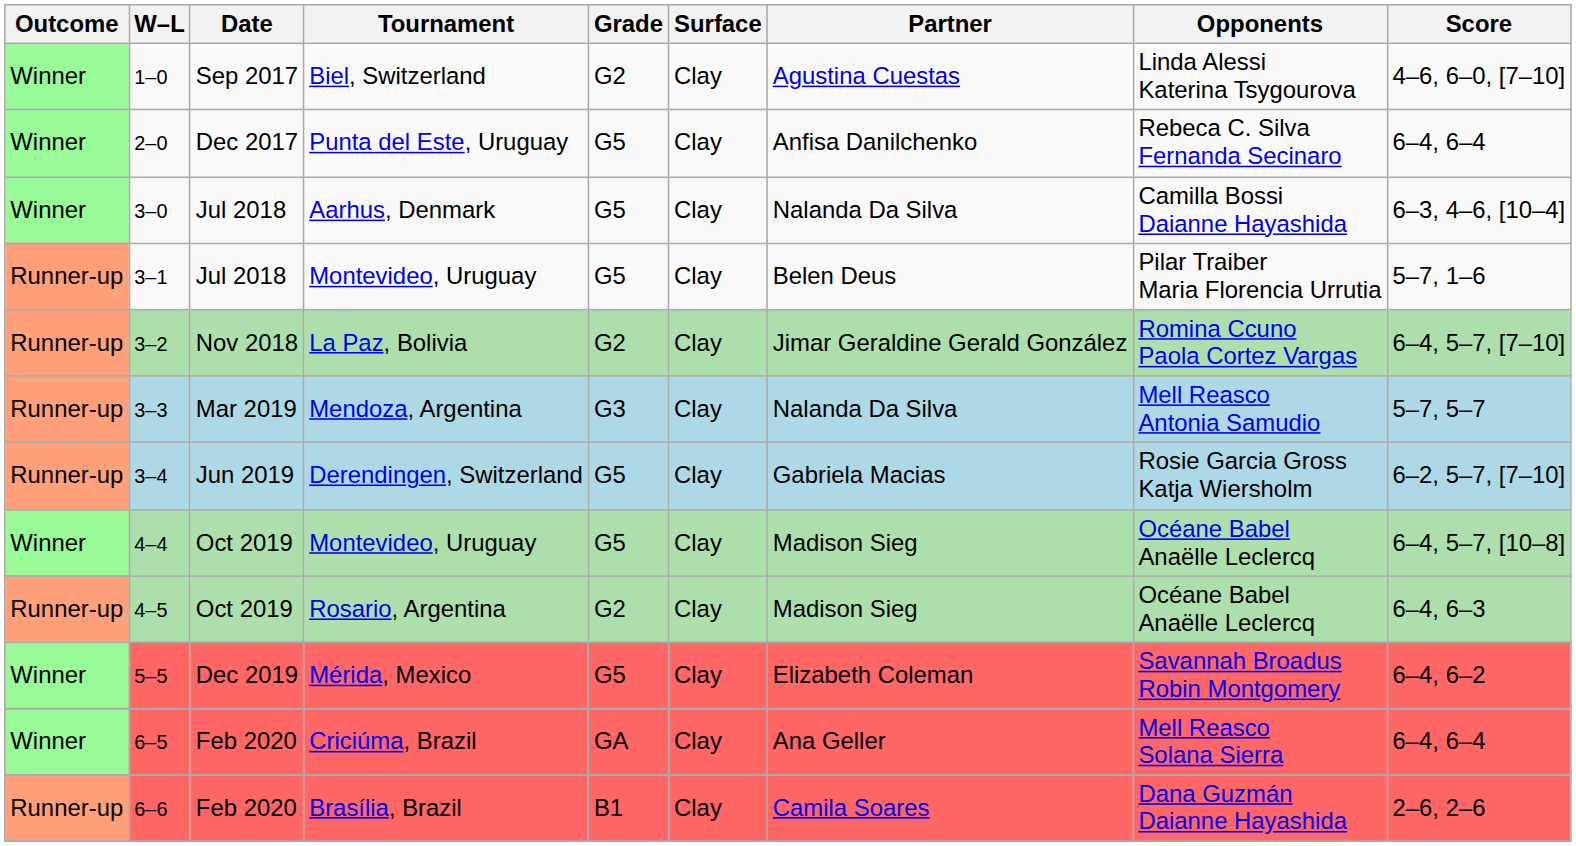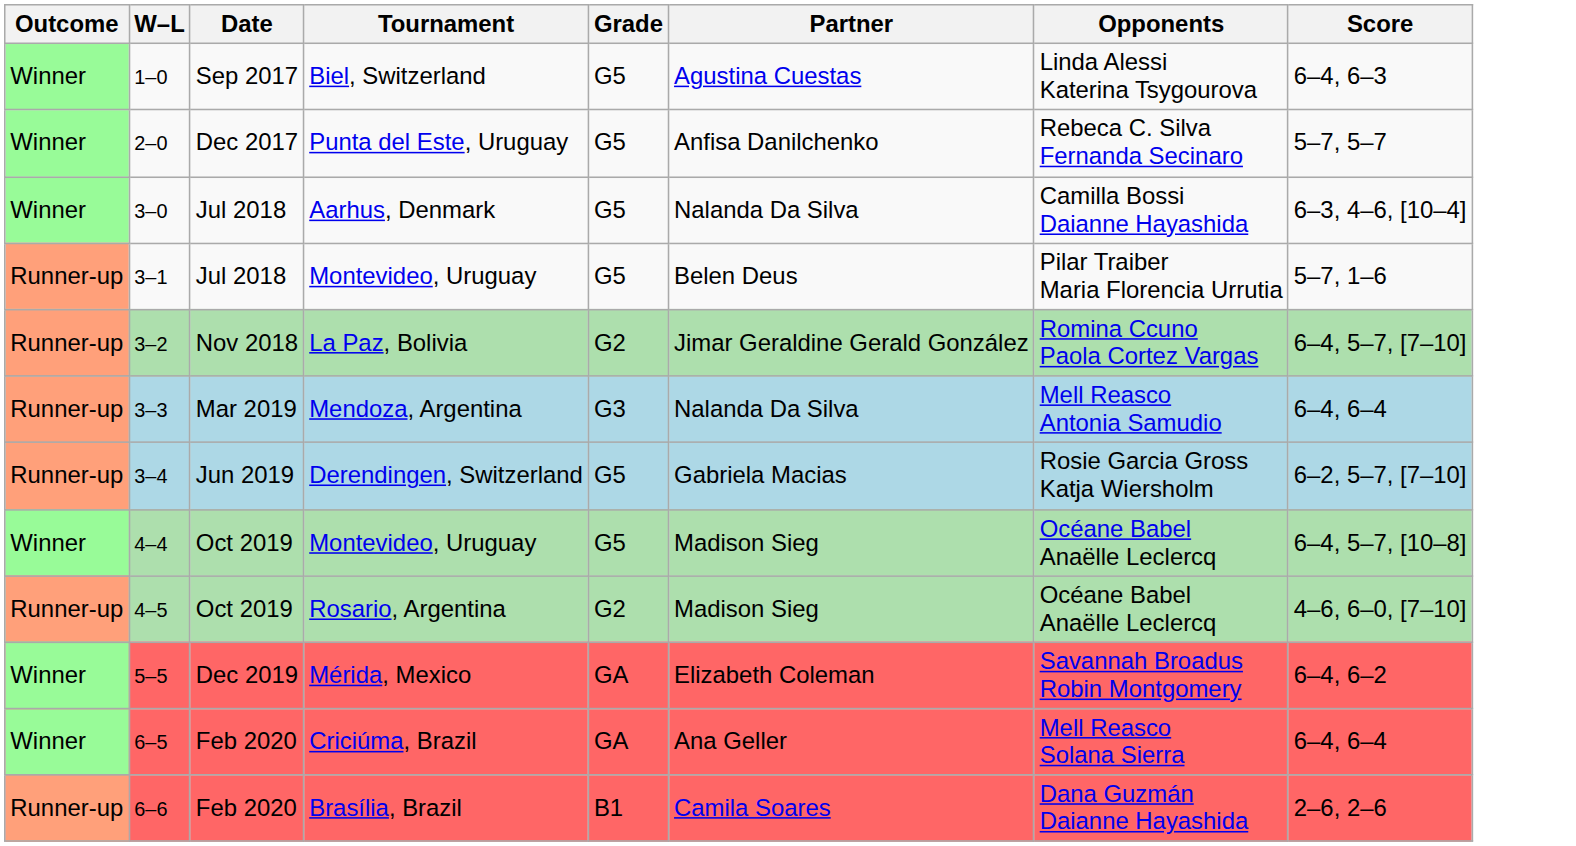 <table class="sortable wikitable" style=font-size:97%>
 <tr>
 <th>Outcome</th>
 <th class="unsortable">W–L</th>
 <th>Date</th>
 <th>Tournament</th>
 <th>Grade</th>
-<th>Surface</th>
 <th>Partner</th>
 <th>Opponents</th>
 <th>Score</th>
 </tr>
 <tr>
 <td bgcolor="98FB98">Winner</td>
 <td><small>1–0</small></td>
 <td>Sep 2017</td>
 <td><a href='#'>Biel</a>, Switzerland</td>
-<td>G2</td>
-<td>Clay</td>
+<td>G5</td>
 <td> <a href='#'>Agustina Cuestas</a></td>
 <td> Linda Alessi <br>  Katerina Tsygourova</td>
-<td>4–6, 6–0, [7–10]</td>
+<td>6–4, 6–3</td>
 </tr>
 <tr>
 <td bgcolor="98FB98">Winner</td>
 <td><small>2–0</small></td>
 <td>Dec 2017</td>
 <td><a href='#'>Punta del Este</a>, Uruguay</td>
 <td>G5</td>
-<td>Clay</td>
 <td> Anfisa Danilchenko</td>
 <td> Rebeca C. Silva <br>  <a href='#'>Fernanda Secinaro</a></td>
-<td>6–4, 6–4</td>
+<td>5–7, 5–7</td>
 </tr>
 <tr>
 <td bgcolor="98FB98">Winner</td>
 <td><small>3–0</small></td>
 <td>Jul 2018</td>
 <td><a href='#'>Aarhus</a>, Denmark</td>
 <td>G5</td>
-<td>Clay</td>
 <td> Nalanda Da Silva</td>
 <td> Camilla Bossi <br>  <a href='#'>Daianne Hayashida</a></td>
 <td>6–3, 4–6, [10–4]</td>
 </tr>
 <tr>
 <td style="background:#ffa07a;">Runner-up</td>
 <td><small>3–1</small></td>
 <td>Jul 2018</td>
 <td><a href='#'>Montevideo</a>, Uruguay</td>
 <td>G5</td>
-<td>Clay</td>
 <td> Belen Deus</td>
 <td> Pilar Traiber <br>  Maria Florencia Urrutia</td>
 <td>5–7, 1–6</td>
 </tr>
 <tr bgcolor=#ADDFAD>
 <td style="background:#ffa07a;">Runner-up</td>
 <td><small>3–2</small></td>
 <td>Nov 2018</td>
 <td><a href='#'>La Paz</a>, Bolivia</td>
 <td>G2</td>
-<td>Clay</td>
 <td> Jimar Geraldine Gerald González</td>
 <td> <a href='#'>Romina Ccuno</a> <br>  <a href='#'>Paola Cortez Vargas</a></td>
 <td>6–4, 5–7, [7–10]</td>
 </tr>
 <tr bgcolor="lightblue">
 <td style="background:#ffa07a;">Runner-up</td>
 <td><small>3–3</small></td>
 <td>Mar 2019</td>
 <td><a href='#'>Mendoza</a>, Argentina</td>
 <td>G3</td>
-<td>Clay</td>
 <td> Nalanda Da Silva</td>
 <td> <a href='#'>Mell Reasco</a> <br>  <a href='#'>Antonia Samudio</a></td>
-<td>5–7, 5–7</td>
+<td>6–4, 6–4</td>
 </tr>
 <tr bgcolor="lightblue">
 <td style="background:#ffa07a;">Runner-up</td>
 <td><small>3–4</small></td>
 <td>Jun 2019</td>
 <td><a href='#'>Derendingen</a>, Switzerland</td>
 <td>G5</td>
-<td>Clay</td>
 <td> Gabriela Macias</td>
 <td> Rosie Garcia Gross <br>  Katja Wiersholm</td>
 <td>6–2, 5–7, [7–10]</td>
 </tr>
 <tr bgcolor=#ADDFAD>
 <td bgcolor="98FB98">Winner</td>
 <td><small>4–4</small></td>
 <td>Oct 2019</td>
 <td><a href='#'>Montevideo</a>, Uruguay</td>
 <td>G5</td>
-<td>Clay</td>
 <td> Madison Sieg</td>
 <td> <a href='#'>Océane Babel</a> <br>  Anaëlle Leclercq</td>
 <td>6–4, 5–7, [10–8]</td>
 </tr>
 <tr bgcolor=#ADDFAD>
 <td style="background:#ffa07a;">Runner-up</td>
 <td><small>4–5</small></td>
 <td>Oct 2019</td>
 <td><a href='#'>Rosario</a>, Argentina</td>
 <td>G2</td>
-<td>Clay</td>
 <td> Madison Sieg</td>
 <td> Océane Babel <br>  Anaëlle Leclercq</td>
-<td>6–4, 6–3</td>
+<td>4–6, 6–0, [7–10]</td>
 </tr>
 <tr bgcolor=#FF6666>
 <td bgcolor="98FB98">Winner</td>
 <td><small>5–5</small></td>
 <td>Dec 2019</td>
 <td><a href='#'>Mérida</a>, Mexico</td>
-<td>G5</td>
-<td>Clay</td>
+<td>GA</td>
 <td> Elizabeth Coleman</td>
 <td> <a href='#'>Savannah Broadus</a> <br>  <a href='#'>Robin Montgomery</a></td>
 <td>6–4, 6–2</td>
 </tr>
 <tr bgcolor=#FF6666>
 <td bgcolor="98FB98">Winner</td>
 <td><small>6–5</small></td>
 <td>Feb 2020</td>
 <td><a href='#'>Criciúma</a>, Brazil</td>
 <td>GA</td>
-<td>Clay</td>
 <td> Ana Geller</td>
 <td> <a href='#'>Mell Reasco</a> <br>  <a href='#'>Solana Sierra</a></td>
 <td>6–4, 6–4</td>
 </tr>
 <tr bgcolor=#FF6666>
 <td style="background:#ffa07a;">Runner-up</td>
 <td><small>6–6</small></td>
 <td>Feb 2020</td>
 <td><a href='#'>Brasília</a>, Brazil</td>
 <td>B1</td>
-<td>Clay</td>
 <td> <a href='#'>Camila Soares</a></td>
 <td> <a href='#'>Dana Guzmán</a> <br>  <a href='#'>Daianne Hayashida</a></td>
 <td>2–6, 2–6</td>
 </tr>
 </table>
